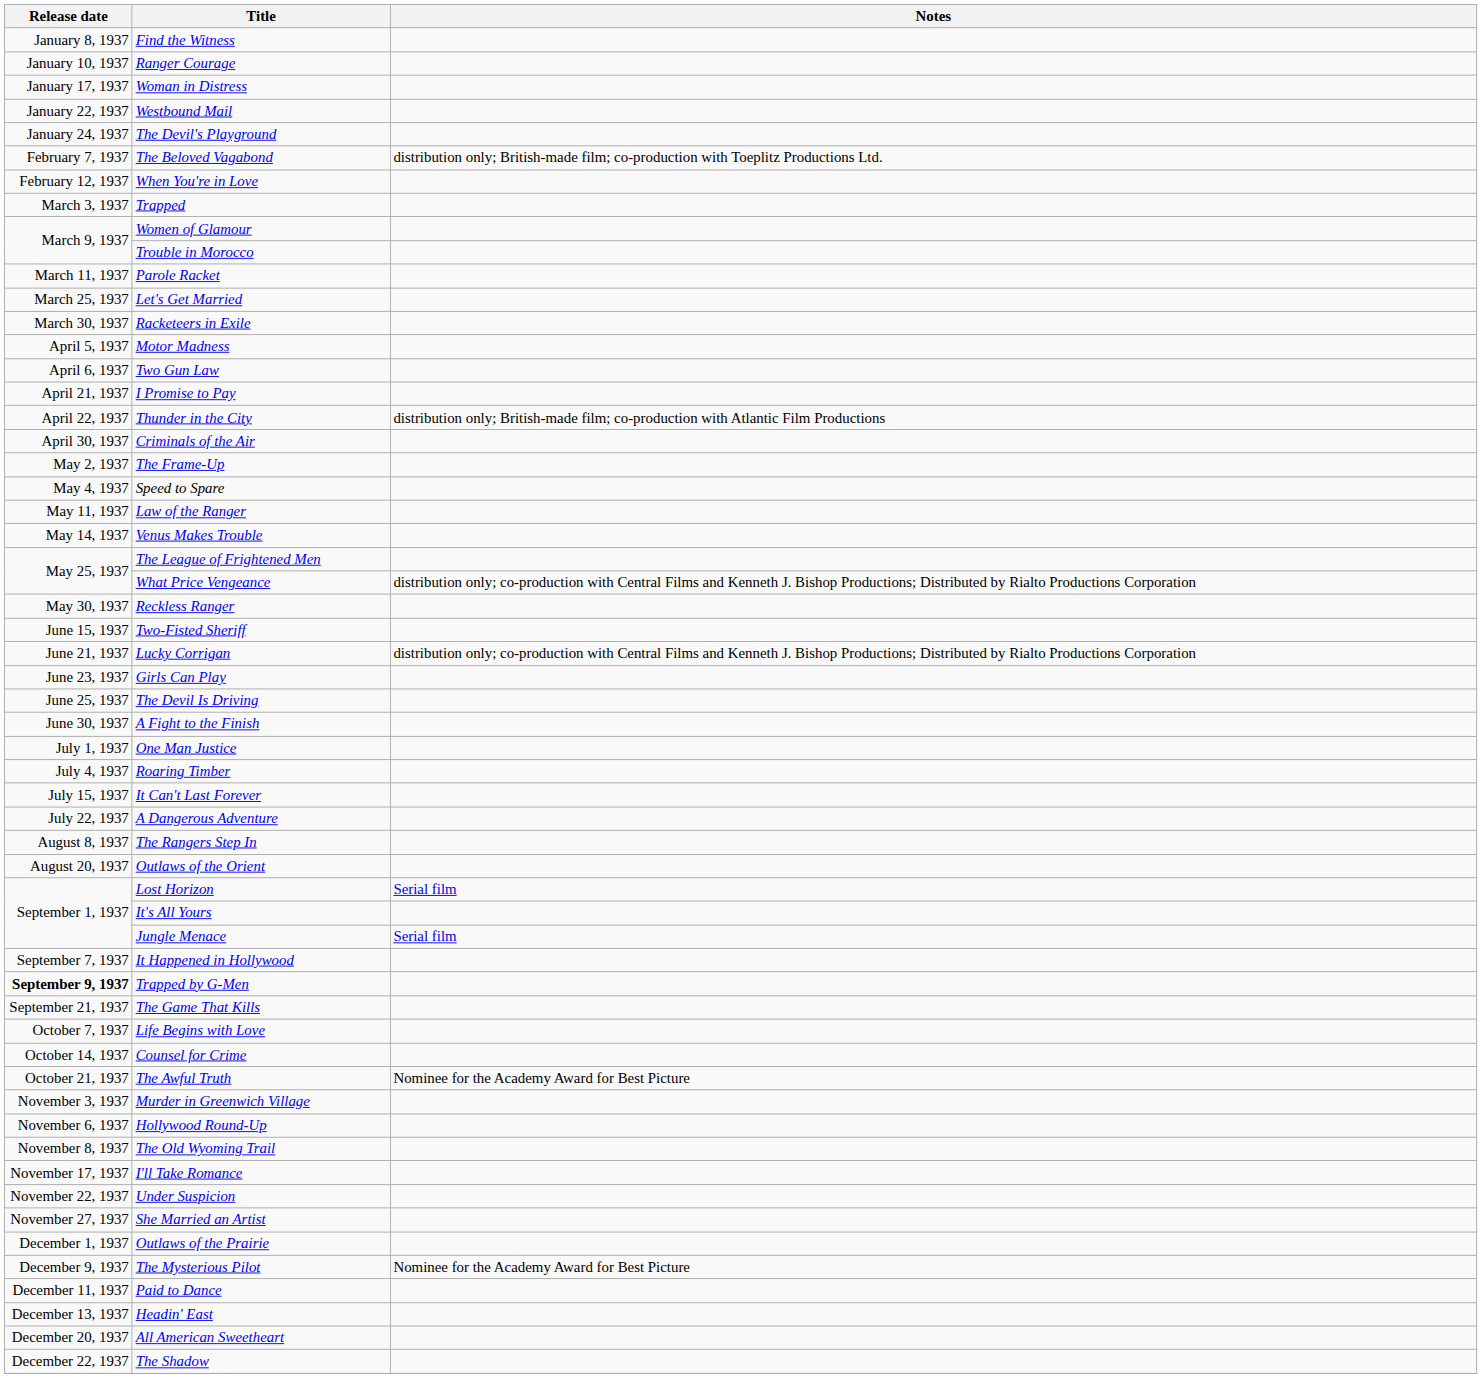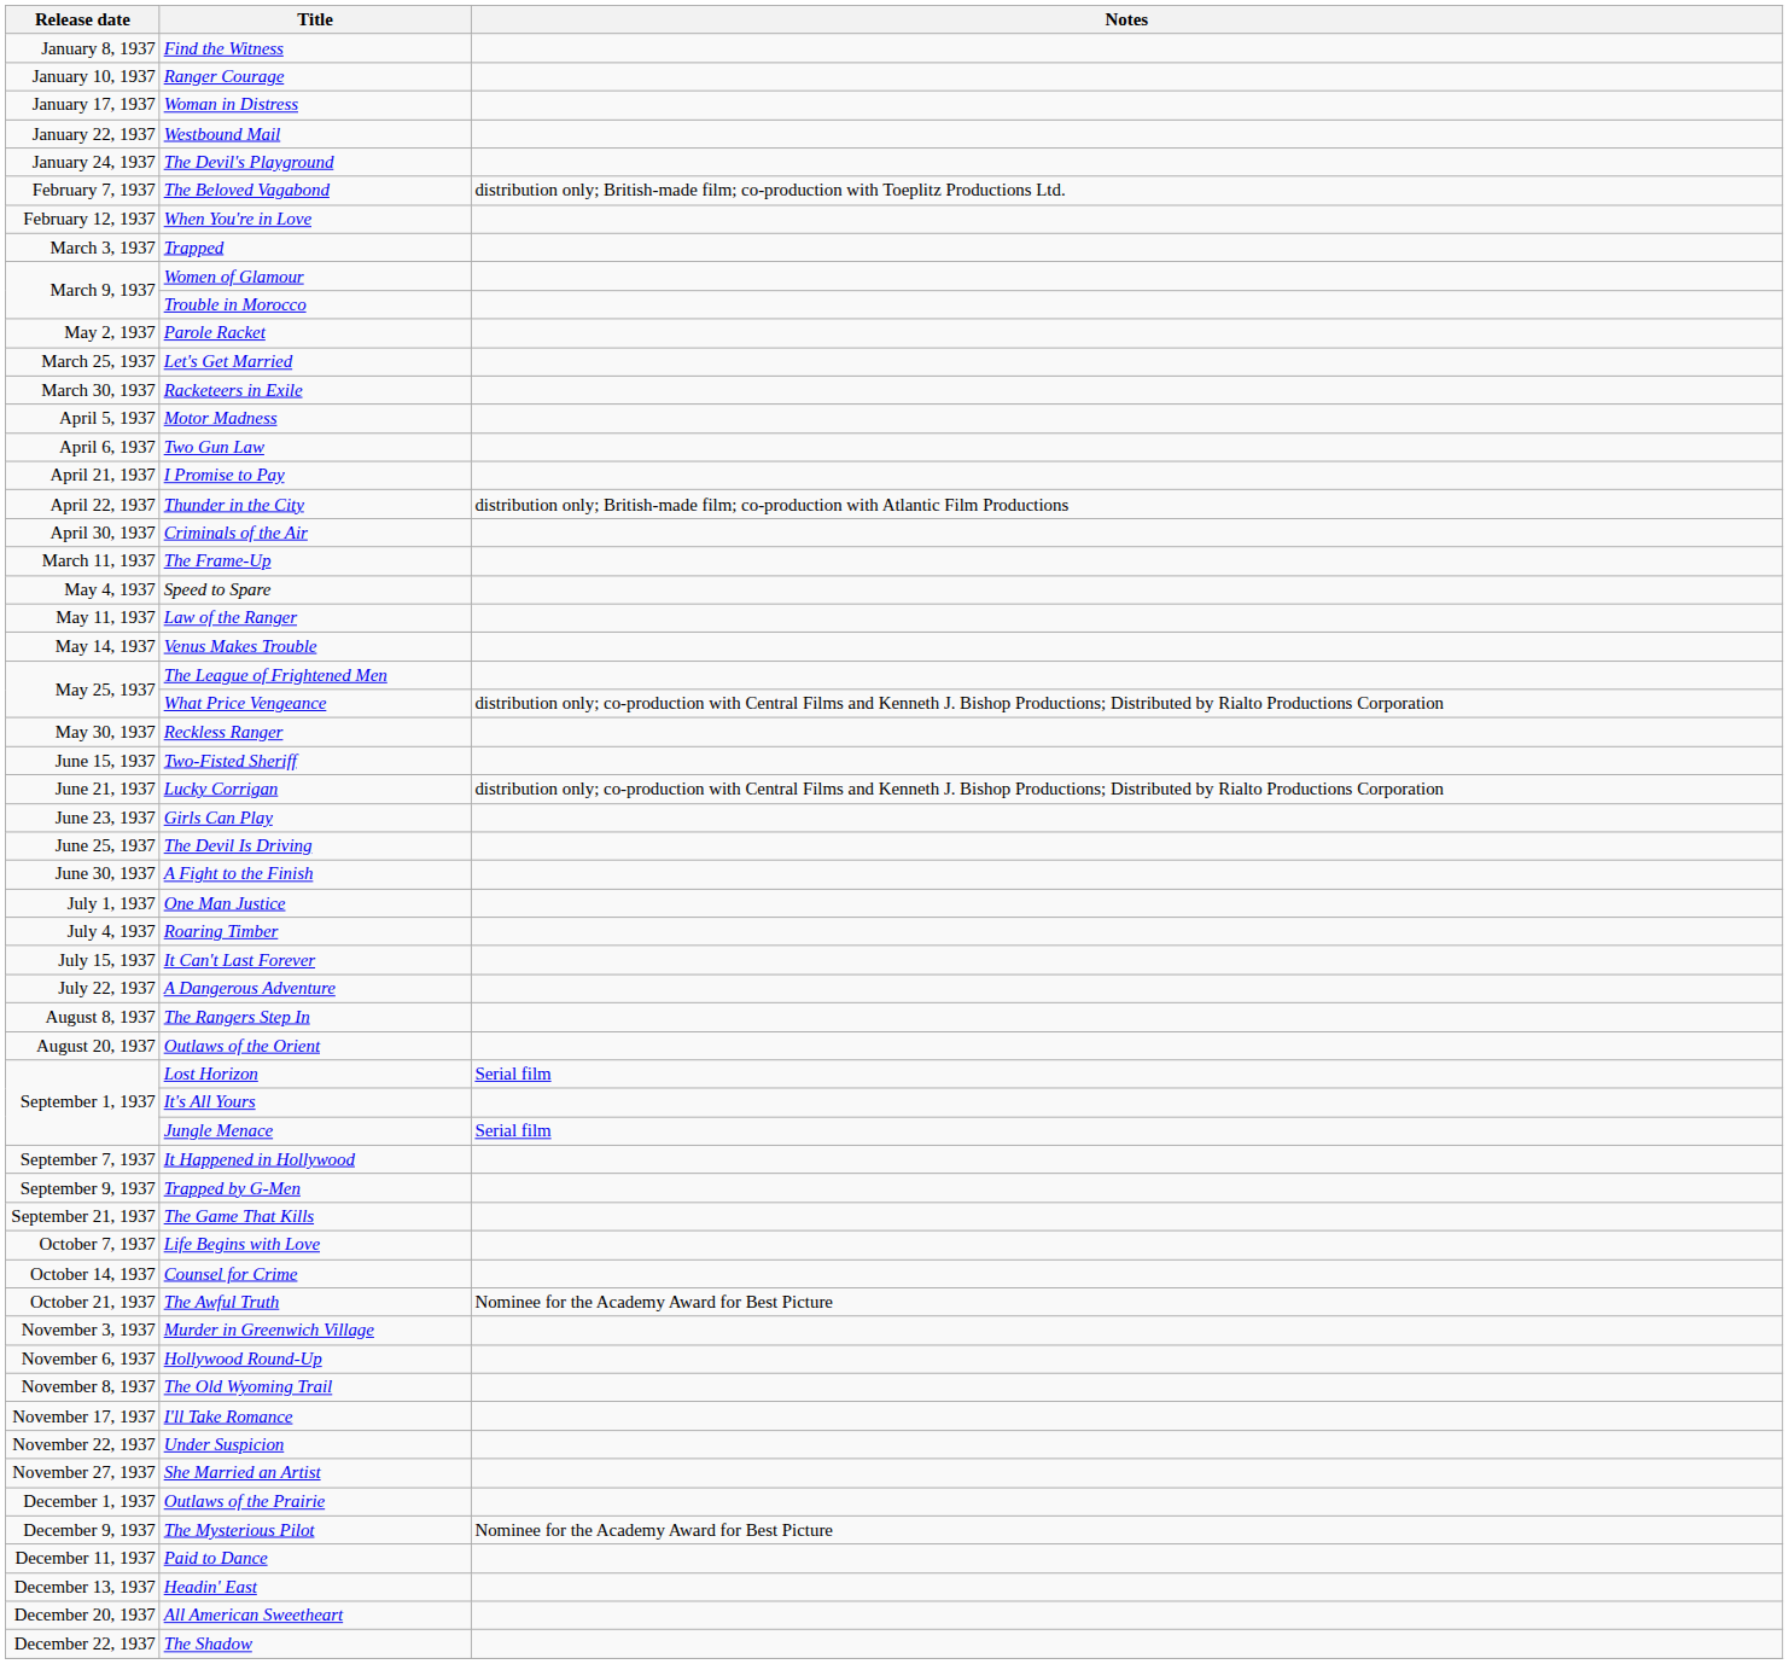 <table class="wikitable sortable" style="width:100%;">
 <tr>
 <th scope="col" style="width:130px;">Release date</th>
 <th>Title</th>
 <th>Notes</th>
 </tr>
 <tr>
 <td style="text-align:right;">January 8, 1937</td>
 <td><em><a href='#'>Find the Witness</a></em></td>
 <td></td>
 </tr>
 <tr>
 <td style="text-align:right;">January 10, 1937</td>
 <td><em><a href='#'>Ranger Courage</a></em></td>
 <td></td>
 </tr>
 <tr>
 <td style="text-align:right;">January 17, 1937</td>
 <td><em><a href='#'>Woman in Distress</a></em></td>
 <td></td>
 </tr>
 <tr>
 <td style="text-align: right;">January 22, 1937</td>
 <td><em><a href='#'>Westbound Mail</a></em></td>
 <td></td>
 </tr>
 <tr>
 <td style="text-align:right;">January 24, 1937</td>
 <td><em><a href='#'>The Devil's Playground</a></em></td>
 <td></td>
 </tr>
 <tr>
 <td style="text-align:right;">February 7, 1937</td>
 <td><em><a href='#'>The Beloved Vagabond</a></em></td>
 <td>distribution only; British-made film; co-production with Toeplitz Productions Ltd.</td>
 </tr>
 <tr>
 <td style="text-align: right;">February 12, 1937</td>
 <td><em><a href='#'>When You're in Love</a></em></td>
 <td></td>
 </tr>
 <tr>
 <td style="text-align:right;">March 3, 1937</td>
 <td><em><a href='#'>Trapped</a></em></td>
 <td></td>
 </tr>
 <tr>
 <td style="text-align:right;" rowspan="2">March 9, 1937</td>
 <td><em><a href='#'>Women of Glamour</a></em></td>
 <td></td>
 </tr>
 <tr>
 <td><em><a href='#'>Trouble in Morocco</a></em></td>
 <td></td>
 </tr>
 <tr>
-<td style="text-align:right;">March 11, 1937</td>
+<td style="text-align:right;">May 2, 1937</td>
 <td><em><a href='#'>Parole Racket</a></em></td>
 <td></td>
 </tr>
 <tr>
 <td style="text-align:right;">March 25, 1937</td>
 <td><em><a href='#'>Let's Get Married</a></em></td>
 <td></td>
 </tr>
 <tr>
 <td style="text-align:right;">March 30, 1937</td>
 <td><em><a href='#'>Racketeers in Exile</a></em></td>
 <td></td>
 </tr>
 <tr>
 <td style="text-align:right;">April 5, 1937</td>
 <td><em><a href='#'>Motor Madness</a></em></td>
 <td></td>
 </tr>
 <tr>
 <td style="text-align:right;">April 6, 1937</td>
 <td><em><a href='#'>Two Gun Law</a></em></td>
 <td></td>
 </tr>
 <tr>
 <td style="text-align:right;">April 21, 1937</td>
 <td><em><a href='#'>I Promise to Pay</a></em></td>
 <td></td>
 </tr>
 <tr>
 <td style="text-align:right;">April 22, 1937</td>
 <td><em><a href='#'>Thunder in the City</a></em></td>
 <td>distribution only; British-made film; co-production with Atlantic Film Productions</td>
 </tr>
 <tr>
 <td style="text-align:right;">April 30, 1937</td>
 <td><em><a href='#'>Criminals of the Air</a></em></td>
 <td></td>
 </tr>
 <tr>
-<td style="text-align:right;">May 2, 1937</td>
+<td style="text-align:right;">March 11, 1937</td>
 <td><em><a href='#'>The Frame-Up</a></em></td>
 <td></td>
 </tr>
 <tr>
 <td style="text-align:right;">May 4, 1937</td>
 <td><em>Speed to Spare</em></td>
 <td></td>
 </tr>
 <tr>
 <td style="text-align:right;">May 11, 1937</td>
 <td><em><a href='#'>Law of the Ranger</a></em></td>
 <td></td>
 </tr>
 <tr>
 <td style="text-align:right;">May 14, 1937</td>
 <td><em><a href='#'>Venus Makes Trouble</a></em></td>
 <td></td>
 </tr>
 <tr>
 <td style="text-align:right;" rowspan="2">May 25, 1937</td>
 <td><em><a href='#'>The League of Frightened Men</a></em></td>
 <td></td>
 </tr>
 <tr>
 <td><em><a href='#'>What Price Vengeance</a></em></td>
 <td>distribution only; co-production with Central Films and Kenneth J. Bishop Productions; Distributed by Rialto Productions Corporation</td>
 </tr>
 <tr>
 <td style="text-align:right;">May 30, 1937</td>
 <td><em><a href='#'>Reckless Ranger</a></em></td>
 <td></td>
 </tr>
 <tr>
 <td style="text-align:right;">June 15, 1937</td>
 <td><em><a href='#'>Two-Fisted Sheriff</a></em></td>
 <td></td>
 </tr>
 <tr>
 <td style="text-align:right;">June 21, 1937</td>
 <td><em><a href='#'>Lucky Corrigan</a></em></td>
 <td>distribution only; co-production with Central Films and Kenneth J. Bishop Productions; Distributed by Rialto Productions Corporation</td>
 </tr>
 <tr>
 <td style="text-align:right;">June 23, 1937</td>
 <td><em><a href='#'>Girls Can Play</a></em></td>
 <td></td>
 </tr>
 <tr>
 <td style="text-align:right;">June 25, 1937</td>
 <td><em><a href='#'>The Devil Is Driving</a></em></td>
 <td></td>
 </tr>
 <tr>
 <td style="text-align:right;">June 30, 1937</td>
 <td><em><a href='#'>A Fight to the Finish</a></em></td>
 <td></td>
 </tr>
 <tr>
 <td style="text-align:right;">July 1, 1937</td>
 <td><em><a href='#'>One Man Justice</a></em></td>
 <td></td>
 </tr>
 <tr>
 <td style="text-align:right;">July 4, 1937</td>
 <td><em><a href='#'>Roaring Timber</a></em></td>
 <td></td>
 </tr>
 <tr>
 <td style="text-align:right;">July 15, 1937</td>
 <td><em><a href='#'>It Can't Last Forever</a></em></td>
 <td></td>
 </tr>
 <tr>
 <td style="text-align:right;">July 22, 1937</td>
 <td><em><a href='#'>A Dangerous Adventure</a></em></td>
 <td></td>
 </tr>
 <tr>
 <td style="text-align:right;">August 8, 1937</td>
 <td><em><a href='#'>The Rangers Step In</a></em></td>
 <td></td>
 </tr>
 <tr>
 <td style="text-align:right;">August 20, 1937</td>
 <td><em><a href='#'>Outlaws of the Orient</a></em></td>
 <td></td>
 </tr>
 <tr>
 <td style="text-align:right;" rowspan="3">September 1, 1937</td>
 <td><em><a href='#'>Lost Horizon</a></em></td>
 <td><a href='#'>Serial film</a></td>
 </tr>
 <tr>
 <td><em><a href='#'>It's All Yours</a></em></td>
 <td></td>
 </tr>
 <tr>
 <td><em><a href='#'>Jungle Menace</a></em></td>
 <td><a href='#'>Serial film</a></td>
 </tr>
 <tr>
 <td style="text-align:right;">September 7, 1937</td>
 <td><em><a href='#'>It Happened in Hollywood</a></em></td>
 <td></td>
 </tr>
 <tr>
-<td style="text-align:right;"><strong>September 9, 1937</strong></td>
+<td style="text-align:right;">September 9, 1937</td>
 <td><em><a href='#'>Trapped by G-Men</a></em></td>
 <td></td>
 </tr>
 <tr>
 <td style="text-align:right;">September 21, 1937</td>
 <td><em><a href='#'>The Game That Kills</a></em></td>
 <td></td>
 </tr>
 <tr>
 <td style="text-align:right;">October 7, 1937</td>
 <td><em><a href='#'>Life Begins with Love</a></em></td>
 <td></td>
 </tr>
 <tr>
 <td style="text-align:right;">October 14, 1937</td>
 <td><em><a href='#'>Counsel for Crime</a></em></td>
 <td></td>
 </tr>
 <tr>
 <td style="text-align:right;">October 21, 1937</td>
 <td><em><a href='#'>The Awful Truth</a></em></td>
 <td>Nominee for the Academy Award for Best Picture</td>
 </tr>
 <tr>
 <td style="text-align:right;">November 3, 1937</td>
 <td><em><a href='#'>Murder in Greenwich Village</a></em></td>
 <td></td>
 </tr>
 <tr>
 <td style="text-align:right;">November 6, 1937</td>
 <td><em><a href='#'>Hollywood Round-Up</a></em></td>
 <td></td>
 </tr>
 <tr>
 <td style="text-align:right;">November 8, 1937</td>
 <td><em><a href='#'>The Old Wyoming Trail</a></em></td>
 <td></td>
 </tr>
 <tr>
 <td style="text-align:right;">November 17, 1937</td>
 <td><em><a href='#'>I'll Take Romance</a></em></td>
 <td></td>
 </tr>
 <tr>
 <td style="text-align:right;">November 22, 1937</td>
 <td><em><a href='#'>Under Suspicion</a></em></td>
 <td></td>
 </tr>
 <tr>
 <td style="text-align:right;">November 27, 1937</td>
 <td><em><a href='#'>She Married an Artist</a></em></td>
 <td></td>
 </tr>
 <tr>
 <td style="text-align:right;">December 1, 1937</td>
 <td><em><a href='#'>Outlaws of the Prairie</a></em></td>
 <td></td>
 </tr>
 <tr>
 <td style="text-align:right;">December 9, 1937</td>
 <td><em><a href='#'>The Mysterious Pilot</a></em></td>
 <td>Nominee for the Academy Award for Best Picture</td>
 </tr>
 <tr>
 <td style="text-align:right;">December 11, 1937</td>
 <td><em><a href='#'>Paid to Dance</a></em></td>
 <td></td>
 </tr>
 <tr>
 <td style="text-align:right;">December 13, 1937</td>
 <td><em><a href='#'>Headin' East</a></em></td>
 <td></td>
 </tr>
 <tr>
 <td style="text-align:right;">December 20, 1937</td>
 <td><em><a href='#'>All American Sweetheart</a></em></td>
 <td></td>
 </tr>
 <tr>
 <td style="text-align:right;">December 22, 1937</td>
 <td><em><a href='#'>The Shadow</a></em></td>
 <td></td>
 </tr>
 <tr>
 </tr>
 </table>
